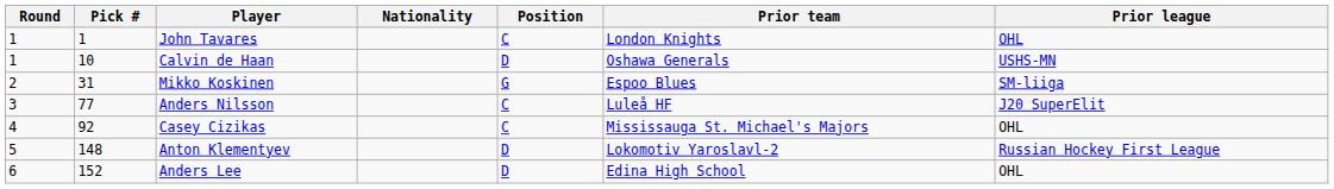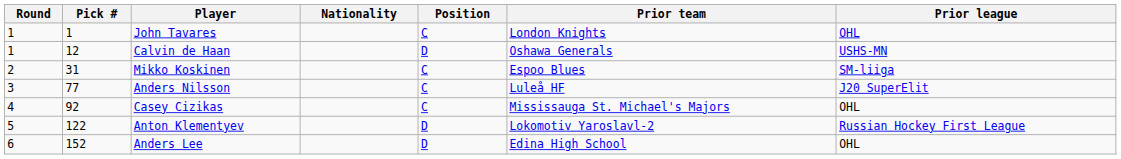 <table class="wikitable"  width="100%">
 <tr>
 <th>Round</th>
 <th>Pick #</th>
 <th>Player</th>
 <th>Nationality</th>
 <th>Position</th>
 <th>Prior team</th>
 <th>Prior league</th>
 </tr>
 <tr>
 <td>1</td>
 <td>1</td>
 <td><a href='#'>John Tavares</a></td>
 <td></td>
 <td><a href='#'>C</a></td>
 <td><a href='#'>London Knights</a></td>
 <td><a href='#'>OHL</a></td>
 </tr>
 <tr>
 <td>1</td>
-<td>10</td>
+<td>12</td>
 <td><a href='#'>Calvin de Haan</a></td>
 <td></td>
 <td><a href='#'>D</a></td>
 <td><a href='#'>Oshawa Generals</a></td>
 <td><a href='#'>USHS-MN</a></td>
 </tr>
 <tr>
 <td>2</td>
 <td>31</td>
 <td><a href='#'>Mikko Koskinen</a></td>
 <td></td>
-<td><a href='#'>G</a></td>
+<td><a href='#'>C</a></td>
 <td><a href='#'>Espoo Blues</a></td>
 <td><a href='#'>SM-liiga</a></td>
 </tr>
 <tr>
 <td>3</td>
 <td>77</td>
 <td><a href='#'>Anders Nilsson</a></td>
 <td></td>
 <td><a href='#'>C</a></td>
 <td><a href='#'>Luleå HF</a></td>
 <td><a href='#'>J20 SuperElit</a></td>
 </tr>
 <tr>
 <td>4</td>
 <td>92</td>
 <td><a href='#'>Casey Cizikas</a></td>
 <td></td>
 <td><a href='#'>C</a></td>
 <td><a href='#'>Mississauga St. Michael's Majors</a></td>
 <td>OHL</td>
 </tr>
 <tr>
 <td>5</td>
-<td>148</td>
+<td>122</td>
 <td><a href='#'>Anton Klementyev</a></td>
 <td></td>
 <td><a href='#'>D</a></td>
 <td><a href='#'>Lokomotiv Yaroslavl-2</a></td>
 <td><a href='#'>Russian Hockey First League</a></td>
 </tr>
 <tr>
 <td>6</td>
 <td>152</td>
 <td><a href='#'>Anders Lee</a></td>
 <td></td>
 <td><a href='#'>D</a></td>
 <td><a href='#'>Edina High School</a></td>
 <td>OHL</td>
 </tr>
 </table>
